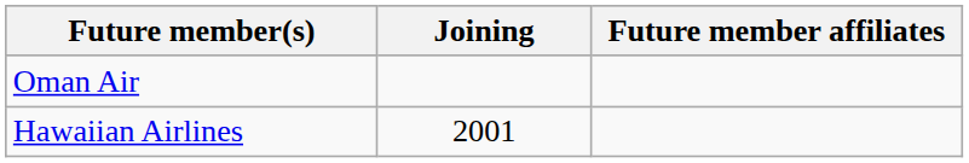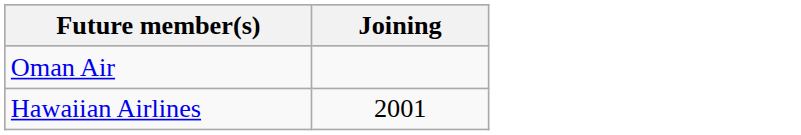 <table class="wikitable sortable toccolours">
 <tr>
 <th style="width:180px;">Future member(s)</th>
 <th style="width:100px;">Joining</th>
-<th style="width:180px;">Future member affiliates</th>
 </tr>
 <tr>
 <td> <a href='#'>Oman Air</a></td>
 <td align="center"></td>
-<td></td>
 </tr>
 <tr>
 <td> <a href='#'>Hawaiian Airlines</a></td>
 <td align="center">2001</td>
-<td><br></td>
 </tr>
 </table>
